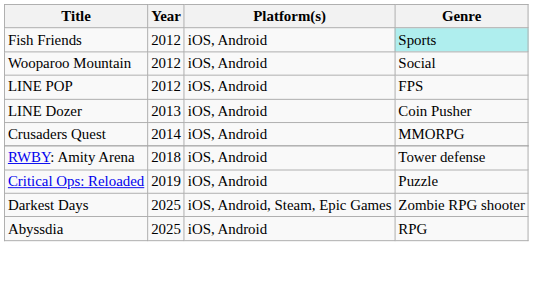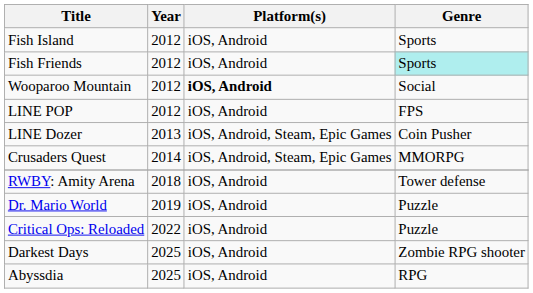 <table class="wikitable">
 <tr>
 <th>Title</th>
 <th>Year</th>
 <th>Platform(s)</th>
 <th>Genre</th>
+</tr>
+<tr>
+<td>Fish Island</td>
+<td>2012</td>
+<td>iOS, Android</td>
+<td>Sports</td>
 </tr>
 <tr>
 <td>Fish Friends</td>
 <td>2012</td>
 <td>iOS, Android</td>
 <td style="background: paleturquoise;">Sports</td>
 </tr>
 <tr>
 <td>Wooparoo Mountain</td>
 <td>2012</td>
-<td>iOS, Android</td>
+<td><strong>iOS, Android</strong></td>
 <td>Social</td>
 </tr>
 <tr>
 <td>LINE POP</td>
 <td>2012</td>
 <td>iOS, Android</td>
 <td>FPS</td>
 </tr>
 <tr>
 <td>LINE Dozer</td>
 <td>2013</td>
-<td>iOS, Android</td>
+<td>iOS, Android, Steam, Epic Games</td>
 <td>Coin Pusher</td>
 </tr>
 <tr>
 <td>Crusaders Quest</td>
 <td>2014</td>
-<td>iOS, Android</td>
+<td>iOS, Android, Steam, Epic Games</td>
 <td>MMORPG</td>
 </tr>
 <tr>
 </tr>
 <tr>
 <td><a href='#'>RWBY</a>: Amity Arena</td>
 <td>2018</td>
 <td>iOS, Android</td>
 <td>Tower defense</td>
 </tr>
 <tr>
+<td><a href='#'>Dr. Mario World</a></td>
+<td>2019</td>
+<td>iOS, Android</td>
+<td>Puzzle</td>
+</tr>
+<tr>
 <td><a href='#'>Critical Ops: Reloaded</a></td>
-<td>2019</td>
+<td>2022</td>
 <td>iOS, Android</td>
 <td>Puzzle</td>
 </tr>
 <tr>
 <td>Darkest Days</td>
 <td>2025</td>
-<td>iOS, Android, Steam, Epic Games</td>
+<td>iOS, Android</td>
 <td>Zombie RPG shooter</td>
 </tr>
 <tr>
 <td>Abyssdia</td>
 <td>2025</td>
 <td>iOS, Android</td>
 <td>RPG</td>
 </tr>
 </table>
